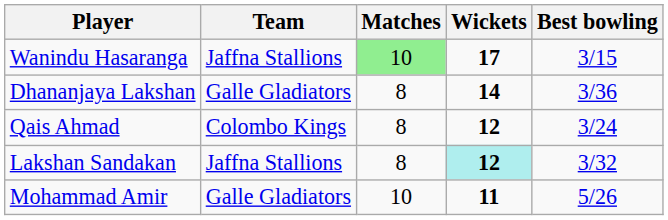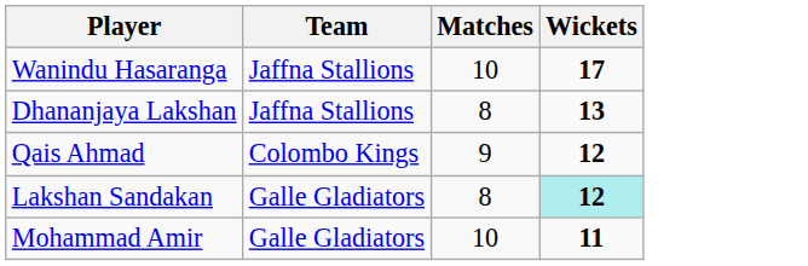 <table class="wikitable"  style="text-align: center;">
 <tr>
 <th>Player</th>
 <th>Team</th>
 <th>Matches</th>
 <th>Wickets</th>
-<th>Best bowling</th>
 </tr>
 <tr>
 <td style="text-align:left"><a href='#'>Wanindu Hasaranga</a></td>
 <td style="text-align:left"><a href='#'>Jaffna Stallions</a></td>
-<td style="background: lightgreen;">10</td>
+<td>10</td>
 <td><strong>17</strong></td>
-<td><a href='#'>3/15</a></td>
 </tr>
 <tr>
 <td style="text-align:left"><a href='#'>Dhananjaya Lakshan</a></td>
-<td style="text-align:left"><a href='#'>Galle Gladiators</a></td>
+<td style="text-align:left"><a href='#'>Jaffna Stallions</a></td>
 <td>8</td>
-<td><strong>14</strong></td>
-<td><a href='#'>3/36</a></td>
+<td><strong>13</strong></td>
 </tr>
 <tr>
 <td style="text-align:left"><a href='#'>Qais Ahmad</a></td>
 <td style="text-align:left"><a href='#'>Colombo Kings</a></td>
-<td>8</td>
+<td>9</td>
 <td><strong>12</strong></td>
-<td><a href='#'>3/24</a></td>
 </tr>
 <tr>
 <td style="text-align:left"><a href='#'>Lakshan Sandakan</a></td>
-<td style="text-align:left"><a href='#'>Jaffna Stallions</a></td>
+<td style="text-align:left"><a href='#'>Galle Gladiators</a></td>
 <td>8</td>
 <td style="background: paleturquoise;"><strong>12</strong></td>
-<td><a href='#'>3/32</a></td>
 </tr>
 <tr>
 <td style="text-align:left"><a href='#'>Mohammad Amir</a></td>
 <td style="text-align:left"><a href='#'>Galle Gladiators</a></td>
 <td>10</td>
 <td><strong>11</strong></td>
-<td><a href='#'>5/26</a></td>
 </tr>
 </table>
